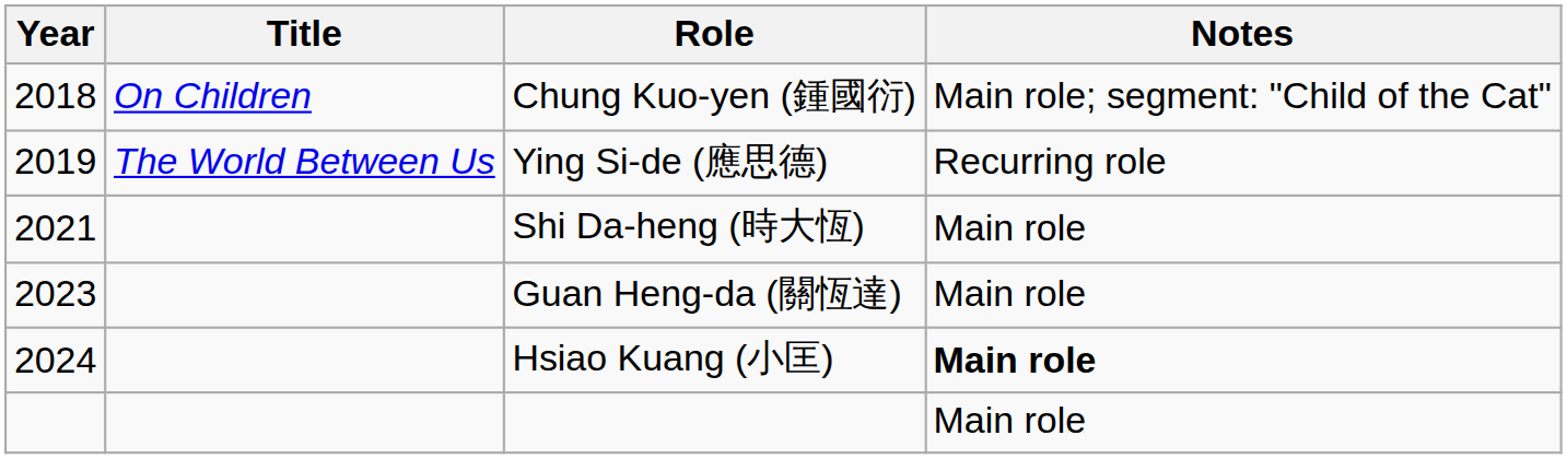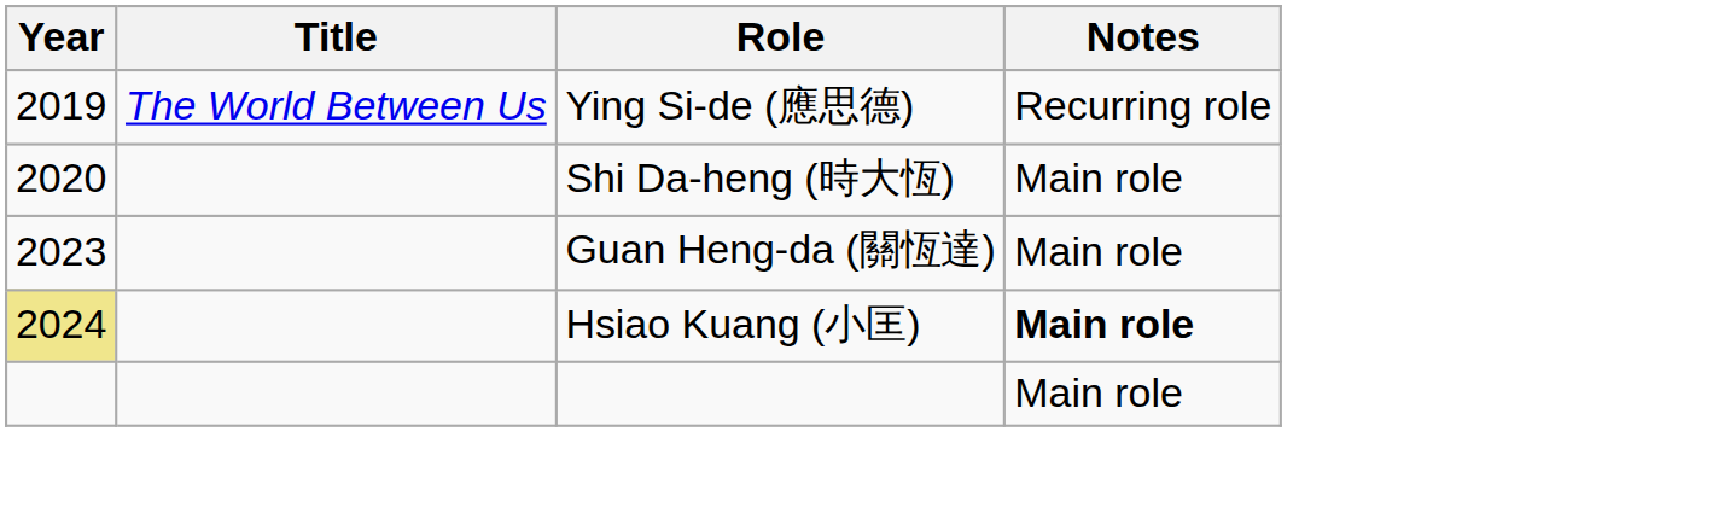 <table class="wikitable">
 <tr>
 <th>Year</th>
 <th>Title</th>
 <th>Role</th>
 <th>Notes</th>
 </tr>
 <tr>
-<td>2018</td>
-<td><em><a href='#'>On Children</a></em></td>
-<td>Chung Kuo-yen (鍾國衍)</td>
-<td>Main role; segment: "Child of the Cat"</td>
-</tr>
-<tr>
 <td>2019</td>
 <td><em><a href='#'>The World Between Us</a></em></td>
 <td>Ying Si-de (應思德)</td>
 <td>Recurring role</td>
 </tr>
 <tr>
-<td>2021</td>
+<td>2020</td>
 <td><em></em></td>
 <td>Shi Da-heng (時大恆)</td>
 <td>Main role</td>
 </tr>
 <tr>
 <td>2023</td>
 <td><em></em></td>
 <td>Guan Heng-da (關恆達)</td>
 <td>Main role</td>
 </tr>
 <tr>
-<td>2024</td>
+<td style="background: khaki;">2024</td>
 <td><em></em></td>
 <td>Hsiao Kuang (小匡)</td>
 <td><strong>Main role</strong></td>
 </tr>
 <tr>
 <td></td>
 <td><em></em></td>
 <td></td>
 <td>Main role</td>
 </tr>
 </table>
